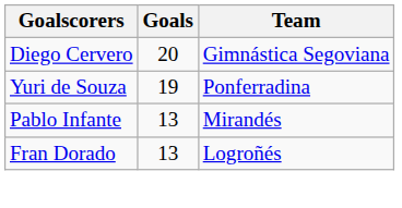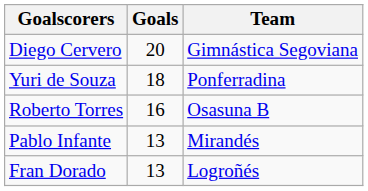 <table class="wikitable sortable">
 <tr>
 <th>Goalscorers</th>
 <th>Goals</th>
 <th>Team</th>
 </tr>
 <tr>
 <td> <a href='#'>Diego Cervero</a></td>
 <td align=center>20</td>
 <td><a href='#'>Gimnástica Segoviana</a></td>
 </tr>
 <tr>
 <td> <a href='#'>Yuri de Souza</a></td>
-<td align=center>19</td>
+<td align=center>18</td>
 <td><a href='#'>Ponferradina</a></td>
+</tr>
+<tr>
+<td> <a href='#'>Roberto Torres</a></td>
+<td align=center>16</td>
+<td><a href='#'>Osasuna B</a></td>
 </tr>
 <tr>
 <td> <a href='#'>Pablo Infante</a></td>
 <td align=center>13</td>
 <td><a href='#'>Mirandés</a></td>
 </tr>
 <tr>
 <td> <a href='#'>Fran Dorado</a></td>
 <td align=center>13</td>
 <td><a href='#'>Logroñés</a></td>
 </tr>
 </table>
